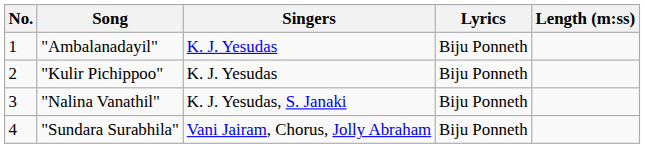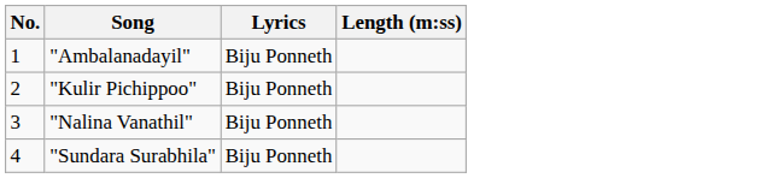 <table class="wikitable" style="font-size:95%;">
 <tr>
 <th>No.</th>
 <th>Song</th>
-<th>Singers</th>
 <th>Lyrics</th>
 <th>Length (m:ss)</th>
 </tr>
 <tr>
 <td>1</td>
 <td>"Ambalanadayil"</td>
-<td><a href='#'>K. J. Yesudas</a></td>
 <td>Biju Ponneth</td>
 <td></td>
 </tr>
 <tr>
 <td>2</td>
 <td>"Kulir Pichippoo"</td>
-<td>K. J. Yesudas</td>
 <td>Biju Ponneth</td>
 <td></td>
 </tr>
 <tr>
 <td>3</td>
 <td>"Nalina Vanathil"</td>
-<td>K. J. Yesudas, <a href='#'>S. Janaki</a></td>
 <td>Biju Ponneth</td>
 <td></td>
 </tr>
 <tr>
 <td>4</td>
 <td>"Sundara Surabhila"</td>
-<td><a href='#'>Vani Jairam</a>, Chorus, <a href='#'>Jolly Abraham</a></td>
 <td>Biju Ponneth</td>
 <td></td>
 </tr>
 </table>
